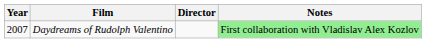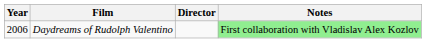 <table class="wikitable">
 <tr>
 <th>Year</th>
 <th>Film</th>
 <th>Director</th>
 <th>Notes</th>
 </tr>
 <tr>
-<td>2007</td>
+<td>2006</td>
 <td><em>Daydreams of Rudolph Valentino</em></td>
 <td></td>
 <td style="background: lightgreen;">First collaboration with Vladislav Alex Kozlov</td>
 </tr>
 </table>
